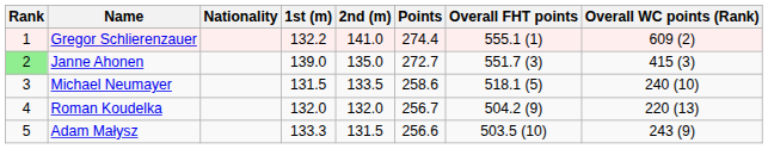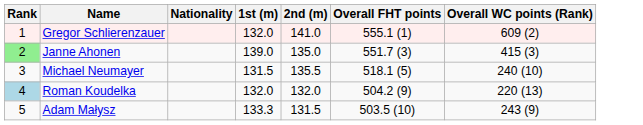 <table class="wikitable">
 <tr>
 <th align=Center>Rank</th>
 <th>Name</th>
 <th>Nationality</th>
 <th align=Center>1st (m)</th>
 <th>2nd (m)</th>
-<th>Points</th>
 <th>Overall FHT points</th>
 <th>Overall WC points (Rank)</th>
 </tr>
 <tr style="background:#ffeeee;">
 <td align=center>1</td>
 <td align=left><a href='#'>Gregor Schlierenzauer</a></td>
 <td align=left></td>
-<td align=center>132.2</td>
+<td align=center>132.0</td>
 <td align=center>141.0</td>
-<td align=center>274.4</td>
 <td align=center>555.1 (1)</td>
 <td align=center>609  (2)</td>
 </tr>
 <tr>
 <td align=center style="background: lightgreen;">2</td>
 <td align=left><a href='#'>Janne Ahonen</a></td>
 <td align=left></td>
 <td align=center>139.0</td>
 <td align=center>135.0</td>
-<td align=center>272.7</td>
 <td align=center>551.7 (3)</td>
 <td align=center>415  (3)</td>
 </tr>
 <tr>
 <td align=center>3</td>
 <td align=left><a href='#'>Michael Neumayer</a></td>
 <td align=left></td>
 <td align=center>131.5</td>
-<td align=center>133.5</td>
-<td align=center>258.6</td>
+<td align=center>135.5</td>
 <td align=center>518.1 (5)</td>
 <td align=center>240 (10)</td>
 </tr>
 <tr>
-<td align=center>4</td>
+<td align=center style="background: lightblue;">4</td>
 <td align=left><a href='#'>Roman Koudelka</a></td>
 <td align=left></td>
 <td align=center>132.0</td>
 <td align=center>132.0</td>
-<td align=center>256.7</td>
 <td align=center>504.2 (9)</td>
 <td align=center>220 (13)</td>
 </tr>
 <tr>
 <td align=center>5</td>
 <td align=left><a href='#'>Adam Małysz</a></td>
 <td align=left></td>
 <td align=center>133.3</td>
 <td align=center>131.5</td>
-<td align=center>256.6</td>
 <td align=center>503.5 (10)</td>
 <td align=center>243  (9)</td>
 </tr>
 </table>
